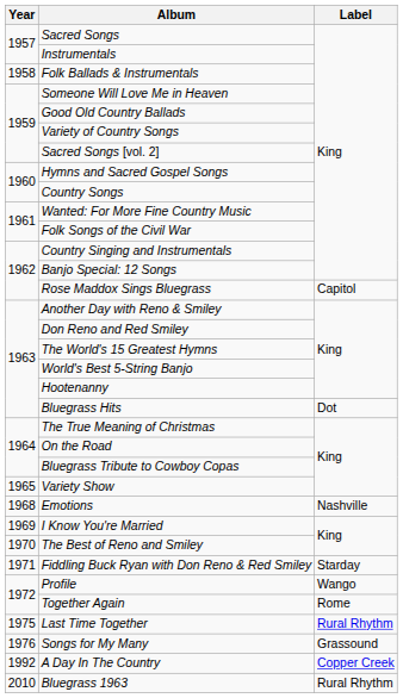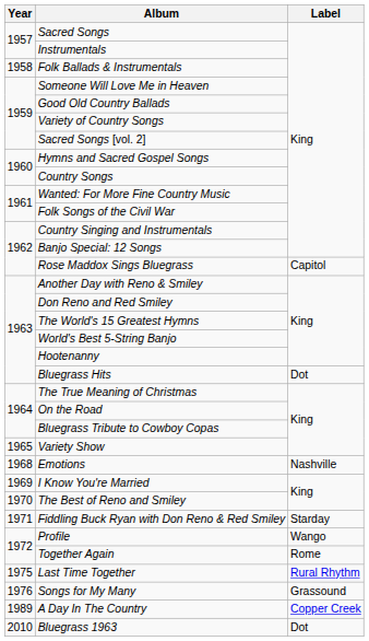 <table class="wikitable">
 <tr>
 <th>Year</th>
 <th>Album</th>
 <th>Label</th>
 </tr>
 <tr>
 <td rowspan="2">1957</td>
 <td><em>Sacred Songs</em></td>
 <td rowspan="13">King</td>
 </tr>
 <tr>
 <td><em>Instrumentals</em></td>
 </tr>
 <tr>
 <td>1958</td>
 <td><em>Folk Ballads & Instrumentals</em></td>
 </tr>
 <tr>
 <td rowspan="4">1959</td>
 <td><em>Someone Will Love Me in Heaven</em></td>
 </tr>
 <tr>
 <td><em>Good Old Country Ballads</em></td>
 </tr>
 <tr>
 <td><em>Variety of Country Songs</em></td>
 </tr>
 <tr>
 <td><em>Sacred Songs</em> [vol. 2]</td>
 </tr>
 <tr>
 <td rowspan="2">1960</td>
 <td><em>Hymns and Sacred Gospel Songs</em></td>
 </tr>
 <tr>
 <td><em>Country Songs</em></td>
 </tr>
 <tr>
 <td rowspan="2">1961</td>
 <td><em>Wanted: For More Fine Country Music</em></td>
 </tr>
 <tr>
 <td><em>Folk Songs of the Civil War</em></td>
 </tr>
 <tr>
 <td rowspan="3">1962</td>
 <td><em>Country Singing and Instrumentals</em></td>
 </tr>
 <tr>
 <td><em>Banjo Special: 12 Songs</em></td>
 </tr>
 <tr>
 <td><em>Rose Maddox Sings Bluegrass</em></td>
 <td>Capitol</td>
 </tr>
 <tr>
 <td rowspan="6">1963</td>
 <td><em>Another Day with Reno & Smiley</em></td>
 <td rowspan="5">King</td>
 </tr>
 <tr>
 <td><em>Don Reno and Red Smiley</em></td>
 </tr>
 <tr>
 <td><em>The World's 15 Greatest Hymns</em></td>
 </tr>
 <tr>
 <td><em>World's Best 5-String Banjo</em></td>
 </tr>
 <tr>
 <td><em>Hootenanny</em></td>
 </tr>
 <tr>
 <td><em>Bluegrass Hits</em></td>
 <td>Dot</td>
 </tr>
 <tr>
 <td rowspan="3">1964</td>
 <td><em>The True Meaning of Christmas</em></td>
 <td rowspan="4">King</td>
 </tr>
 <tr>
 <td><em>On the Road</em></td>
 </tr>
 <tr>
 <td><em>Bluegrass Tribute to Cowboy Copas</em></td>
 </tr>
 <tr>
 <td>1965</td>
 <td><em>Variety Show</em></td>
 </tr>
 <tr>
 <td>1968</td>
 <td><em>Emotions</em></td>
 <td>Nashville</td>
 </tr>
 <tr>
 <td>1969</td>
 <td><em>I Know You're Married</em></td>
 <td rowspan="2">King</td>
 </tr>
 <tr>
 <td>1970</td>
 <td><em>The Best of Reno and Smiley</em></td>
 </tr>
 <tr>
 <td>1971</td>
 <td><em>Fiddling Buck Ryan with Don Reno & Red Smiley</em></td>
 <td>Starday</td>
 </tr>
 <tr>
 <td rowspan="2">1972</td>
 <td><em>Profile</em></td>
 <td>Wango</td>
 </tr>
 <tr>
 <td><em>Together Again</em></td>
 <td>Rome</td>
 </tr>
 <tr>
 <td>1975</td>
 <td><em>Last Time Together</em></td>
 <td><a href='#'>Rural Rhythm</a></td>
 </tr>
 <tr>
 <td>1976</td>
 <td><em>Songs for My Many</em></td>
 <td>Grassound</td>
 </tr>
 <tr>
-<td>1992</td>
+<td>1989</td>
 <td><em>A Day In The Country</em></td>
 <td><a href='#'>Copper Creek</a></td>
 </tr>
 <tr>
 <td>2010</td>
 <td><em>Bluegrass 1963</em></td>
-<td>Rural Rhythm</td>
+<td>Dot</td>
 </tr>
 </table>
